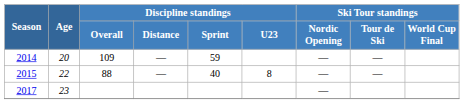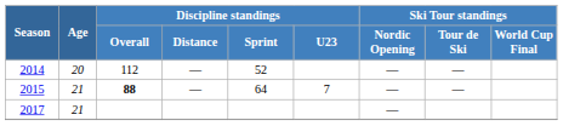 <table class="wikitable" style="font-size:95%; text-align:center; border:grey solid 1px; border-collapse:collapse; background:#ffffff;">
 <tr>
 <th style="background-color:#369; color:white; width:60px;" rowspan="2"> Season </th>
 <th style="background-color:#369; color:white; width:40px;" rowspan="2"> Age </th>
 <th style="background-color:#4180be; color:white;" colspan="4">Discipline standings</th>
 <th style="background-color:#4180be; color:white;" colspan="4">Ski Tour standings</th>
 </tr>
 <tr>
 <th style="background-color:#4180be; color:white; width:75px;">Overall</th>
 <th style="background-color:#4180be; color:white; width:75px;">Distance</th>
 <th style="background-color:#4180be; color:white; width:75px;">Sprint</th>
 <th style="background-color:#4180be; color:white; width:75px;">U23</th>
 <th style="background-color:#4180be; color:white; width:75px;">Nordic<br>Opening</th>
 <th style="background-color:#4180be; color:white; width:75px;">Tour de<br>Ski</th>
 <th style="background-color:#4180be; color:white; width:75px;">World Cup<br>Final</th>
 </tr>
 <tr>
 <td><a href='#'>2014</a></td>
 <td><em>20</em></td>
-<td>109</td>
+<td>112</td>
 <td>—</td>
-<td>59</td>
+<td>52</td>
 <td></td>
 <td>—</td>
 <td>—</td>
 <td></td>
 </tr>
 <tr>
 <td><a href='#'>2015</a></td>
-<td><em>22</em></td>
-<td>88</td>
+<td><em>21</em></td>
+<td><strong>88</strong></td>
 <td>—</td>
-<td>40</td>
-<td>8</td>
+<td>64</td>
+<td>7</td>
 <td>—</td>
 <td>—</td>
 <td></td>
 </tr>
 <tr>
 <td><a href='#'>2017</a></td>
-<td><em>23</em></td>
+<td><em>21</em></td>
 <td></td>
 <td></td>
 <td></td>
 <td></td>
 <td>—</td>
 <td —></td>
 <td></td>
 </tr>
 <tr>
 </tr>
 </table>
